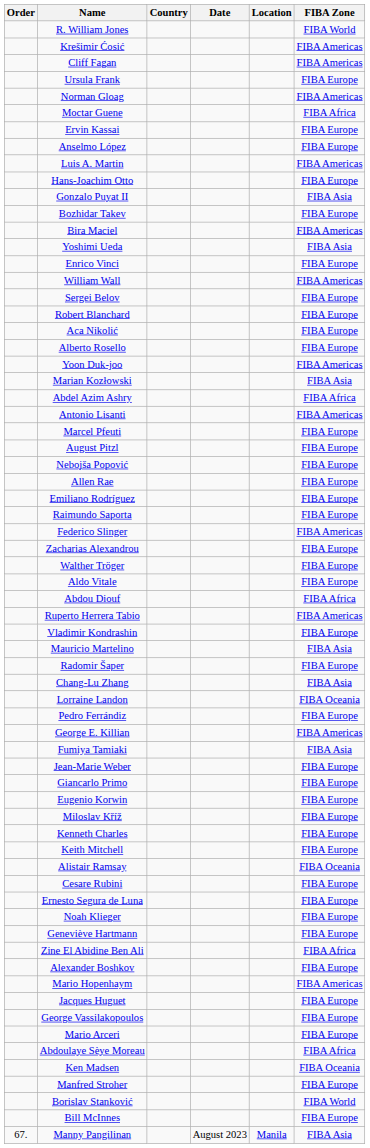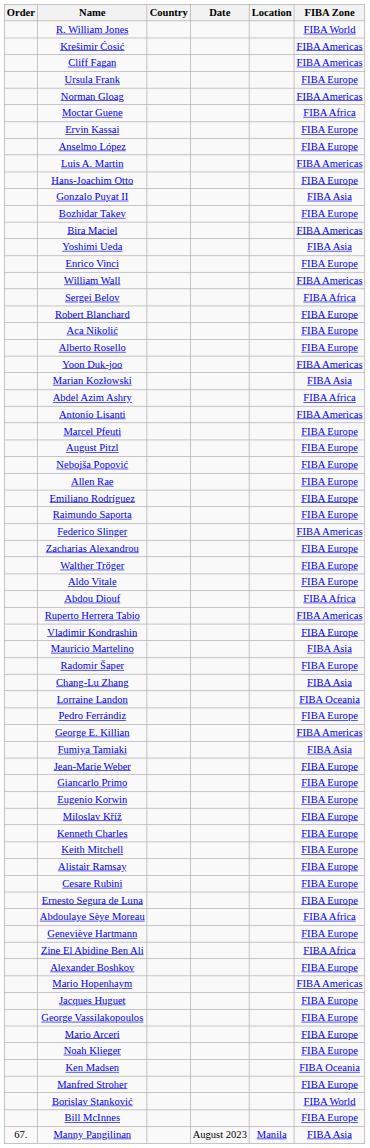 <table class="wikitable sortable" style="text-align:center;">
 <tr>
 <th>Order</th>
 <th>Name</th>
 <th>Country</th>
 <th>Date</th>
 <th>Location</th>
 <th>FIBA Zone</th>
 </tr>
 <tr>
 <td></td>
 <td><a href='#'>R. William Jones</a></td>
 <td></td>
 <td></td>
 <td></td>
 <td><a href='#'>FIBA World</a></td>
 </tr>
 <tr>
 <td></td>
 <td><a href='#'>Krešimir Ćosić</a></td>
 <td></td>
 <td></td>
 <td></td>
 <td><a href='#'>FIBA Americas</a></td>
 </tr>
 <tr>
 <td></td>
 <td><a href='#'>Cliff Fagan</a></td>
 <td></td>
 <td></td>
 <td></td>
 <td><a href='#'>FIBA Americas</a></td>
 </tr>
 <tr>
 <td></td>
 <td><a href='#'>Ursula Frank</a></td>
 <td></td>
 <td></td>
 <td></td>
 <td><a href='#'>FIBA Europe</a></td>
 </tr>
 <tr>
 <td></td>
 <td><a href='#'>Norman Gloag</a></td>
 <td></td>
 <td></td>
 <td></td>
 <td><a href='#'>FIBA Americas</a></td>
 </tr>
 <tr>
 <td></td>
 <td><a href='#'>Moctar Guene</a></td>
 <td></td>
 <td></td>
 <td></td>
 <td><a href='#'>FIBA Africa</a></td>
 </tr>
 <tr>
 <td></td>
 <td><a href='#'>Ervin Kassai</a></td>
 <td></td>
 <td></td>
 <td></td>
 <td><a href='#'>FIBA Europe</a></td>
 </tr>
 <tr>
 <td></td>
 <td><a href='#'>Anselmo López</a></td>
 <td></td>
 <td></td>
 <td></td>
 <td><a href='#'>FIBA Europe</a></td>
 </tr>
 <tr>
 <td></td>
 <td><a href='#'>Luis A. Martin</a></td>
 <td></td>
 <td></td>
 <td></td>
 <td><a href='#'>FIBA Americas</a></td>
 </tr>
 <tr>
 <td></td>
 <td><a href='#'>Hans-Joachim Otto</a></td>
 <td></td>
 <td></td>
 <td></td>
 <td><a href='#'>FIBA Europe</a></td>
 </tr>
 <tr>
 <td></td>
 <td><a href='#'>Gonzalo Puyat II</a></td>
 <td></td>
 <td></td>
 <td></td>
 <td><a href='#'>FIBA Asia</a></td>
 </tr>
 <tr>
 <td></td>
 <td><a href='#'>Bozhidar Takev</a></td>
 <td></td>
 <td></td>
 <td></td>
 <td><a href='#'>FIBA Europe</a></td>
 </tr>
 <tr>
 <td></td>
 <td><a href='#'>Bira Maciel</a></td>
 <td></td>
 <td></td>
 <td></td>
 <td><a href='#'>FIBA Americas</a></td>
 </tr>
 <tr>
 <td></td>
 <td><a href='#'>Yoshimi Ueda</a></td>
 <td></td>
 <td></td>
 <td></td>
 <td><a href='#'>FIBA Asia</a></td>
 </tr>
 <tr>
 <td></td>
 <td><a href='#'>Enrico Vinci</a></td>
 <td></td>
 <td></td>
 <td></td>
 <td><a href='#'>FIBA Europe</a></td>
 </tr>
 <tr>
 <td></td>
 <td><a href='#'>William Wall</a></td>
 <td></td>
 <td></td>
 <td></td>
 <td><a href='#'>FIBA Americas</a></td>
 </tr>
 <tr>
 <td></td>
 <td><a href='#'>Sergei Belov</a></td>
 <td></td>
 <td></td>
 <td></td>
-<td><a href='#'>FIBA Europe</a></td>
+<td><a href='#'>FIBA Africa</a></td>
 </tr>
 <tr>
 <td></td>
 <td><a href='#'>Robert Blanchard</a></td>
 <td></td>
 <td></td>
 <td></td>
 <td><a href='#'>FIBA Europe</a></td>
 </tr>
 <tr>
 <td></td>
 <td><a href='#'>Aca Nikolić</a></td>
 <td></td>
 <td></td>
 <td></td>
 <td><a href='#'>FIBA Europe</a></td>
 </tr>
 <tr>
 <td></td>
 <td><a href='#'>Alberto Rosello</a></td>
 <td></td>
 <td></td>
 <td></td>
 <td><a href='#'>FIBA Europe</a></td>
 </tr>
 <tr>
 <td></td>
 <td><a href='#'>Yoon Duk-joo</a></td>
 <td></td>
 <td></td>
 <td></td>
 <td><a href='#'>FIBA Americas</a></td>
 </tr>
 <tr>
 <td></td>
 <td><a href='#'>Marian Kozłowski</a></td>
 <td></td>
 <td></td>
 <td></td>
 <td><a href='#'>FIBA Asia</a></td>
 </tr>
 <tr>
 <td></td>
 <td><a href='#'>Abdel Azim Ashry</a></td>
 <td></td>
 <td></td>
 <td></td>
 <td><a href='#'>FIBA Africa</a></td>
 </tr>
 <tr>
 <td></td>
 <td><a href='#'>Antonio Lisanti</a></td>
 <td></td>
 <td></td>
 <td></td>
 <td><a href='#'>FIBA Americas</a></td>
 </tr>
 <tr>
 <td></td>
 <td><a href='#'>Marcel Pfeuti</a></td>
 <td></td>
 <td></td>
 <td></td>
 <td><a href='#'>FIBA Europe</a></td>
 </tr>
 <tr>
 <td></td>
 <td><a href='#'>August Pitzl</a></td>
 <td></td>
 <td></td>
 <td></td>
 <td><a href='#'>FIBA Europe</a></td>
 </tr>
 <tr>
 <td></td>
 <td><a href='#'>Nebojša Popović</a></td>
 <td></td>
 <td></td>
 <td></td>
 <td><a href='#'>FIBA Europe</a></td>
 </tr>
 <tr>
 <td></td>
 <td><a href='#'>Allen Rae</a></td>
 <td></td>
 <td></td>
 <td></td>
 <td><a href='#'>FIBA Europe</a></td>
 </tr>
 <tr>
 <td></td>
 <td><a href='#'>Emiliano Rodríguez</a></td>
 <td></td>
 <td></td>
 <td></td>
 <td><a href='#'>FIBA Europe</a></td>
 </tr>
 <tr>
 <td></td>
 <td><a href='#'>Raimundo Saporta</a></td>
 <td></td>
 <td></td>
 <td></td>
 <td><a href='#'>FIBA Europe</a></td>
 </tr>
 <tr>
 <td></td>
 <td><a href='#'>Federico Slinger</a></td>
 <td></td>
 <td></td>
 <td></td>
 <td><a href='#'>FIBA Americas</a></td>
 </tr>
 <tr>
 <td></td>
 <td><a href='#'>Zacharias Alexandrou</a></td>
 <td></td>
 <td></td>
 <td></td>
 <td><a href='#'>FIBA Europe</a></td>
 </tr>
 <tr>
 <td></td>
 <td><a href='#'>Walther Tröger</a></td>
 <td></td>
 <td></td>
 <td></td>
 <td><a href='#'>FIBA Europe</a></td>
 </tr>
 <tr>
 <td></td>
 <td><a href='#'>Aldo Vitale</a></td>
 <td></td>
 <td></td>
 <td></td>
 <td><a href='#'>FIBA Europe</a></td>
 </tr>
 <tr>
 <td></td>
 <td><a href='#'>Abdou Diouf</a></td>
 <td></td>
 <td></td>
 <td></td>
 <td><a href='#'>FIBA Africa</a></td>
 </tr>
 <tr>
 <td></td>
 <td><a href='#'>Ruperto Herrera Tabio</a></td>
 <td></td>
 <td></td>
 <td></td>
 <td><a href='#'>FIBA Americas</a></td>
 </tr>
 <tr>
 <td></td>
 <td><a href='#'>Vladimir Kondrashin</a></td>
 <td></td>
 <td></td>
 <td></td>
 <td><a href='#'>FIBA Europe</a></td>
 </tr>
 <tr>
 <td></td>
 <td><a href='#'>Mauricio Martelino</a></td>
 <td></td>
 <td></td>
 <td></td>
 <td><a href='#'>FIBA Asia</a></td>
 </tr>
 <tr>
 <td></td>
 <td><a href='#'>Radomir Šaper</a></td>
 <td></td>
 <td></td>
 <td></td>
 <td><a href='#'>FIBA Europe</a></td>
 </tr>
 <tr>
 <td></td>
 <td><a href='#'>Chang-Lu Zhang</a></td>
 <td></td>
 <td></td>
 <td></td>
 <td><a href='#'>FIBA Asia</a></td>
 </tr>
 <tr>
 <td></td>
 <td><a href='#'>Lorraine Landon</a></td>
 <td></td>
 <td></td>
 <td></td>
 <td><a href='#'>FIBA Oceania</a></td>
 </tr>
 <tr>
 <td></td>
 <td><a href='#'>Pedro Ferrándiz</a></td>
 <td></td>
 <td></td>
 <td></td>
 <td><a href='#'>FIBA Europe</a></td>
 </tr>
 <tr>
 <td></td>
 <td><a href='#'>George E. Killian</a></td>
 <td></td>
 <td></td>
 <td></td>
 <td><a href='#'>FIBA Americas</a></td>
 </tr>
 <tr>
 <td></td>
 <td><a href='#'>Fumiya Tamiaki</a></td>
 <td></td>
 <td></td>
 <td></td>
 <td><a href='#'>FIBA Asia</a></td>
 </tr>
 <tr>
 <td></td>
 <td><a href='#'>Jean-Marie Weber</a></td>
 <td></td>
 <td></td>
 <td></td>
 <td><a href='#'>FIBA Europe</a></td>
 </tr>
 <tr>
 <td></td>
 <td><a href='#'>Giancarlo Primo</a></td>
 <td></td>
 <td></td>
 <td></td>
 <td><a href='#'>FIBA Europe</a></td>
 </tr>
 <tr>
 <td></td>
 <td><a href='#'>Eugenio Korwin</a></td>
 <td></td>
 <td></td>
 <td></td>
 <td><a href='#'>FIBA Europe</a></td>
 </tr>
 <tr>
 <td></td>
 <td><a href='#'>Miloslav Kříž</a></td>
 <td></td>
 <td></td>
 <td></td>
 <td><a href='#'>FIBA Europe</a></td>
 </tr>
 <tr>
 <td></td>
 <td><a href='#'>Kenneth Charles</a></td>
 <td></td>
 <td></td>
 <td></td>
 <td><a href='#'>FIBA Europe</a></td>
 </tr>
 <tr>
 <td></td>
 <td><a href='#'>Keith Mitchell</a></td>
 <td></td>
 <td></td>
 <td></td>
 <td><a href='#'>FIBA Europe</a></td>
 </tr>
 <tr>
 <td></td>
 <td><a href='#'>Alistair Ramsay</a></td>
 <td></td>
 <td></td>
 <td></td>
-<td><a href='#'>FIBA Oceania</a></td>
+<td><a href='#'>FIBA Europe</a></td>
 </tr>
 <tr>
 <td></td>
 <td><a href='#'>Cesare Rubini</a></td>
 <td></td>
 <td></td>
 <td></td>
 <td><a href='#'>FIBA Europe</a></td>
 </tr>
 <tr>
 <td></td>
 <td><a href='#'>Ernesto Segura de Luna</a></td>
 <td></td>
 <td></td>
 <td></td>
 <td><a href='#'>FIBA Europe</a></td>
 </tr>
 <tr>
 <td></td>
-<td><a href='#'>Noah Klieger</a></td>
+<td><a href='#'>Abdoulaye Sèye Moreau</a></td>
 <td></td>
 <td></td>
 <td></td>
-<td><a href='#'>FIBA Europe</a></td>
+<td><a href='#'>FIBA Africa</a></td>
 </tr>
 <tr>
 <td></td>
 <td><a href='#'>Geneviève Hartmann</a></td>
 <td></td>
 <td></td>
 <td></td>
 <td><a href='#'>FIBA Europe</a></td>
 </tr>
 <tr>
 <td></td>
 <td><a href='#'>Zine El Abidine Ben Ali</a></td>
 <td></td>
 <td></td>
 <td></td>
 <td><a href='#'>FIBA Africa</a></td>
 </tr>
 <tr>
 <td></td>
 <td><a href='#'>Alexander Boshkov</a></td>
 <td></td>
 <td></td>
 <td></td>
 <td><a href='#'>FIBA Europe</a></td>
 </tr>
 <tr>
 <td></td>
 <td><a href='#'>Mario Hopenhaym</a></td>
 <td></td>
 <td></td>
 <td></td>
 <td><a href='#'>FIBA Americas</a></td>
 </tr>
 <tr>
 <td></td>
 <td><a href='#'>Jacques Huguet</a></td>
 <td></td>
 <td></td>
 <td></td>
 <td><a href='#'>FIBA Europe</a></td>
 </tr>
 <tr>
 <td></td>
 <td><a href='#'>George Vassilakopoulos</a></td>
 <td></td>
 <td></td>
 <td></td>
 <td><a href='#'>FIBA Europe</a></td>
 </tr>
 <tr>
 <td></td>
 <td><a href='#'>Mario Arceri</a></td>
 <td></td>
 <td></td>
 <td></td>
 <td><a href='#'>FIBA Europe</a></td>
 </tr>
 <tr>
 <td></td>
-<td><a href='#'>Abdoulaye Sèye Moreau</a></td>
+<td><a href='#'>Noah Klieger</a></td>
 <td></td>
 <td></td>
 <td></td>
-<td><a href='#'>FIBA Africa</a></td>
+<td><a href='#'>FIBA Europe</a></td>
 </tr>
 <tr>
 <td></td>
 <td><a href='#'>Ken Madsen</a></td>
 <td></td>
 <td></td>
 <td></td>
 <td><a href='#'>FIBA Oceania</a></td>
 </tr>
 <tr>
 <td></td>
 <td><a href='#'>Manfred Stroher</a></td>
 <td></td>
 <td></td>
 <td></td>
 <td><a href='#'>FIBA Europe</a></td>
 </tr>
 <tr>
 <td></td>
 <td><a href='#'>Borislav Stanković</a></td>
 <td></td>
 <td></td>
 <td></td>
 <td><a href='#'>FIBA World</a></td>
 </tr>
 <tr>
 <td></td>
 <td><a href='#'>Bill McInnes</a></td>
 <td></td>
 <td></td>
 <td></td>
 <td><a href='#'>FIBA Europe</a></td>
 </tr>
 <tr>
 <td>67.</td>
 <td><a href='#'>Manny Pangilinan</a></td>
 <td></td>
 <td>August 2023</td>
 <td><a href='#'>Manila</a></td>
 <td><a href='#'>FIBA Asia</a></td>
 </tr>
 </table>
